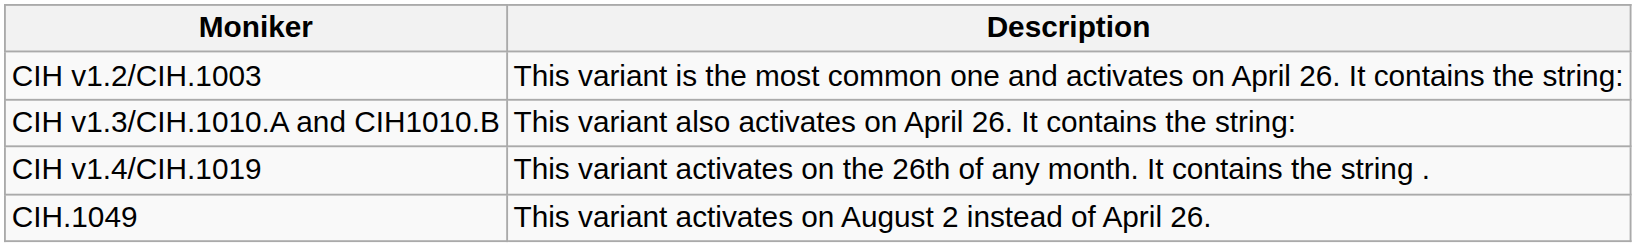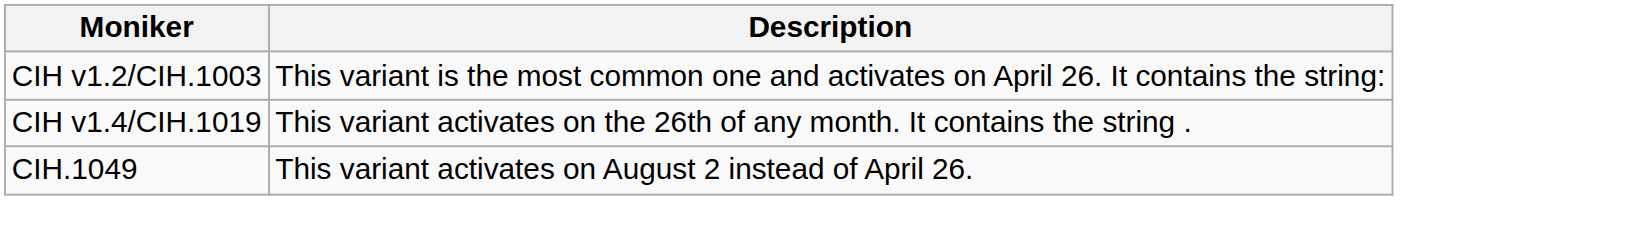 <table class="wikitable">
 <tr>
 <th>Moniker</th>
 <th>Description</th>
 </tr>
 <tr>
 <td>CIH v1.2/CIH.1003</td>
 <td>This variant is the most common one and activates on April 26. It contains the string: </td>
 </tr>
 <tr>
-<td>CIH v1.3/CIH.1010.A and CIH1010.B</td>
-<td>This variant also activates on April 26. It contains the string: </td>
-</tr>
-<tr>
 <td>CIH v1.4/CIH.1019</td>
 <td>This variant activates on the 26th of any month. It contains the string .</td>
 </tr>
 <tr>
 <td>CIH.1049</td>
 <td>This variant activates on August 2 instead of April 26.</td>
 </tr>
 </table>
